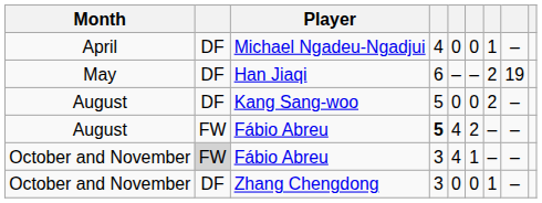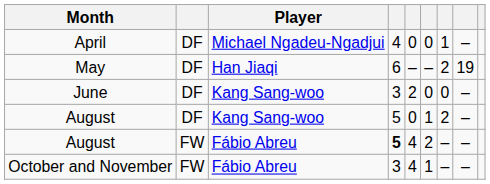 <table class="wikitable sortable" style="text-align:center; font-size:95%;">
 <tr>
 <th>Month</th>
 <th></th>
 <th>Player</th>
 <th></th>
 <th></th>
 <th></th>
 <th></th>
 <th></th>
 <th class="unsortable"></th>
 </tr>
 <tr>
 <td data-sort-value="1">April</td>
 <td>DF</td>
 <td style="text-align:left;" data-sort-value="Ngadeu"> <a href='#'>Michael Ngadeu-Ngadjui</a></td>
 <td>4</td>
 <td>0</td>
 <td>0</td>
 <td>1</td>
 <td>–</td>
 <td></td>
 </tr>
 <tr>
 <td>May</td>
 <td>DF</td>
 <td style="text-align:left;" data-sort-value="Han"> <a href='#'>Han Jiaqi</a></td>
 <td>6</td>
 <td>–</td>
 <td>–</td>
 <td>2</td>
 <td>19</td>
 <td></td>
 </tr>
 <tr>
+<td>June</td>
+<td>DF</td>
+<td style="text-align:left;" data-sort-value="Kang"> <a href='#'>Kang Sang-woo</a></td>
+<td>3</td>
+<td>2</td>
+<td>0</td>
+<td>0</td>
+<td>–</td>
+<td></td>
+</tr>
+<tr>
 <td>August</td>
 <td>DF</td>
 <td style="text-align:left;" data-sort-value="Kang"> <a href='#'>Kang Sang-woo</a></td>
 <td>5</td>
 <td>0</td>
-<td>0</td>
+<td>1</td>
 <td>2</td>
 <td>–</td>
 <td></td>
 </tr>
 <tr>
 <td>August</td>
 <td>FW</td>
 <td style="text-align:left;" data-sort-value="Abreu"> <a href='#'>Fábio Abreu</a></td>
 <td><strong>5</strong></td>
 <td>4</td>
 <td>2</td>
 <td>–</td>
 <td>–</td>
 <td></td>
 </tr>
 <tr>
 <td>October and November</td>
-<td style="background: lightgrey;">FW</td>
+<td>FW</td>
 <td style="text-align:left;" data-sort-value="Abreu"> <a href='#'>Fábio Abreu</a></td>
 <td>3</td>
 <td>4</td>
 <td>1</td>
 <td>–</td>
 <td>–</td>
 <td></td>
 </tr>
-<tr>
-<td>October and November</td>
-<td>DF</td>
-<td style="text-align:left;" data-sort-value="Zhang"> <a href='#'>Zhang Chengdong</a></td>
-<td>3</td>
-<td>0</td>
-<td>0</td>
-<td>1</td>
-<td>–</td>
-<td></td>
-</tr>
 </table>
